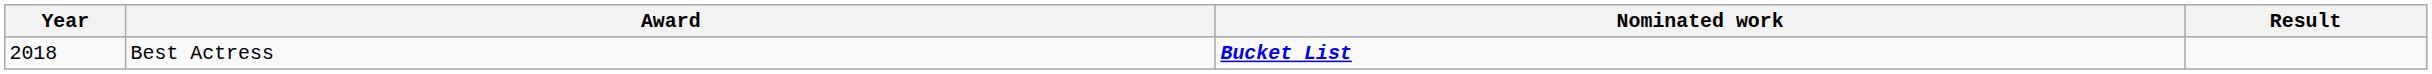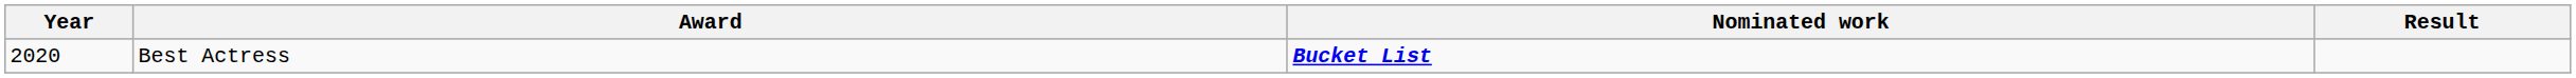 <table class="wikitable sortable" width=100%>
 <tr>
 <th width=5%>Year</th>
 <th width="45%">Award</th>
 <th width="40%">Nominated work</th>
 <th width=10%>Result</th>
 </tr>
 <tr>
-<td>2018</td>
+<td>2020</td>
 <td>Best Actress</td>
 <td><strong><a href='#'><em>Bucket List</em></a></strong></td>
 <td></td>
 </tr>
 </table>
